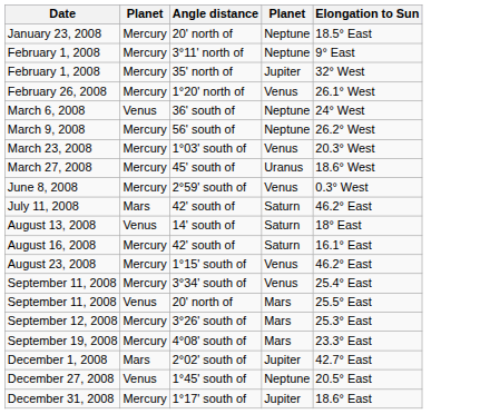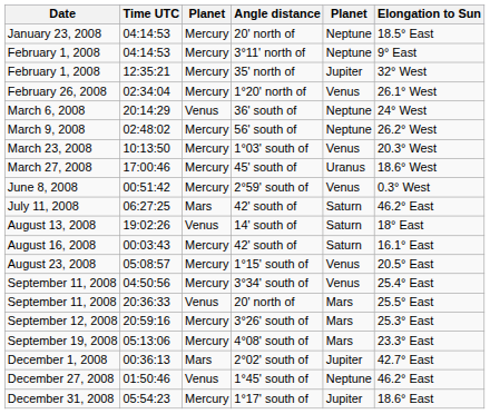 <table class="wikitable sortable">
 <tr bgcolor="#ddddff" align="center" valign="top">
 <th>Date</th>
+<th>Time UTC</th>
 <th>Planet</th>
 <th>Angle distance</th>
 <th>Planet</th>
 <th>Elongation to Sun</th>
 </tr>
 <tr>
 <td>January 23, 2008</td>
+<td>04:14:53</td>
 <td>Mercury</td>
 <td>20' north of</td>
 <td>Neptune</td>
 <td>18.5° East</td>
 </tr>
 <tr>
 <td>February 1, 2008</td>
+<td>04:14:53</td>
 <td>Mercury</td>
 <td>3°11' north of</td>
 <td>Neptune</td>
 <td>9° East</td>
 </tr>
 <tr>
 <td>February 1, 2008</td>
+<td>12:35:21</td>
 <td>Mercury</td>
 <td>35' north of</td>
 <td>Jupiter</td>
 <td>32° West</td>
 </tr>
 <tr>
 <td>February 26, 2008</td>
+<td>02:34:04</td>
 <td>Mercury</td>
 <td>1°20' north of</td>
 <td>Venus</td>
 <td>26.1° West</td>
 </tr>
 <tr>
 <td>March 6, 2008</td>
+<td>20:14:29</td>
 <td>Venus</td>
 <td>36' south of</td>
 <td>Neptune</td>
 <td>24° West</td>
 </tr>
 <tr>
 <td>March 9, 2008</td>
+<td>02:48:02</td>
 <td>Mercury</td>
 <td>56' south of</td>
 <td>Neptune</td>
 <td>26.2° West</td>
 </tr>
 <tr>
 <td>March 23, 2008</td>
+<td>10:13:50</td>
 <td>Mercury</td>
 <td>1°03' south of</td>
 <td>Venus</td>
 <td>20.3° West</td>
 </tr>
 <tr>
 <td>March 27, 2008</td>
+<td>17:00:46</td>
 <td>Mercury</td>
 <td>45' south of</td>
 <td>Uranus</td>
 <td>18.6° West</td>
 </tr>
 <tr>
 <td>June 8, 2008</td>
+<td>00:51:42</td>
 <td>Mercury</td>
 <td>2°59' south of</td>
 <td>Venus</td>
 <td>0.3° West</td>
 </tr>
 <tr>
 <td>July 11, 2008</td>
+<td>06:27:25</td>
 <td>Mars</td>
 <td>42' south of</td>
 <td>Saturn</td>
 <td>46.2° East</td>
 </tr>
 <tr>
 <td>August 13, 2008</td>
+<td>19:02:26</td>
 <td>Venus</td>
 <td>14' south of</td>
 <td>Saturn</td>
 <td>18° East</td>
 </tr>
 <tr>
 <td>August 16, 2008</td>
+<td>00:03:43</td>
 <td>Mercury</td>
 <td>42' south of</td>
 <td>Saturn</td>
 <td>16.1° East</td>
 </tr>
 <tr>
 <td>August 23, 2008</td>
+<td>05:08:57</td>
 <td>Mercury</td>
 <td>1°15' south of</td>
 <td>Venus</td>
-<td>46.2° East</td>
+<td>20.5° East</td>
 </tr>
 <tr>
 <td>September 11, 2008</td>
+<td>04:50:56</td>
 <td>Mercury</td>
 <td>3°34' south of</td>
 <td>Venus</td>
 <td>25.4° East</td>
 </tr>
 <tr>
 <td>September 11, 2008</td>
+<td>20:36:33</td>
 <td>Venus</td>
 <td>20' north of</td>
 <td>Mars</td>
 <td>25.5° East</td>
 </tr>
 <tr>
 <td>September 12, 2008</td>
+<td>20:59:16</td>
 <td>Mercury</td>
 <td>3°26' south of</td>
 <td>Mars</td>
 <td>25.3° East</td>
 </tr>
 <tr>
 <td>September 19, 2008</td>
+<td>05:13:06</td>
 <td>Mercury</td>
 <td>4°08' south of</td>
 <td>Mars</td>
 <td>23.3° East</td>
 </tr>
 <tr>
 <td>December 1, 2008</td>
+<td>00:36:13</td>
 <td>Mars</td>
 <td>2°02' south of</td>
 <td>Jupiter</td>
 <td>42.7° East</td>
 </tr>
 <tr>
 <td>December 27, 2008</td>
+<td>01:50:46</td>
 <td>Venus</td>
 <td>1°45' south of</td>
 <td>Neptune</td>
-<td>20.5° East</td>
+<td>46.2° East</td>
 </tr>
 <tr>
 <td>December 31, 2008</td>
+<td>05:54:23</td>
 <td>Mercury</td>
 <td>1°17' south of</td>
 <td>Jupiter</td>
 <td>18.6° East</td>
 </tr>
 </table>
